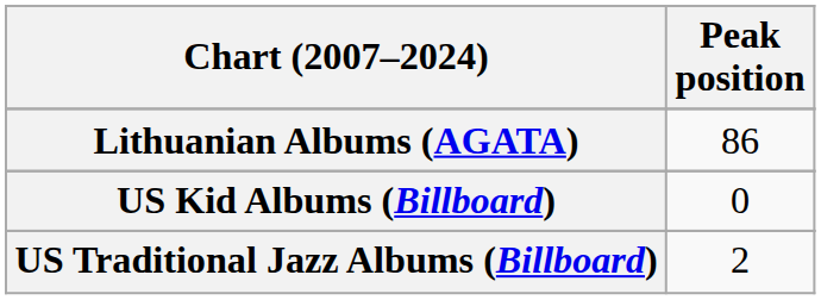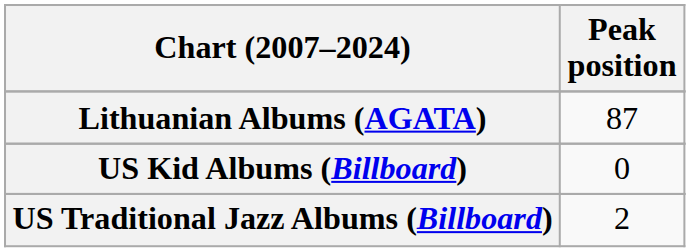 <table class="wikitable sortable plainrowheaders" style="text-align:center">
 <tr>
 <th scope="col">Chart (2007–2024)</th>
 <th scope="col">Peak<br> position</th>
 </tr>
 <tr>
 </tr>
 <tr>
 <th scope="row">Lithuanian Albums (<a href='#'>AGATA</a>)</th>
-<td>86</td>
+<td>87</td>
 </tr>
 <tr>
 </tr>
 <tr>
 </tr>
 <tr>
 </tr>
 <tr>
 <th scope="row">US Kid Albums (<em><a href='#'>Billboard</a></em>)</th>
 <td>0</td>
 </tr>
 <tr>
 </tr>
 <tr>
 </tr>
 <tr>
 </tr>
 <tr>
 <th scope="row">US Traditional Jazz Albums (<em><a href='#'>Billboard</a></em>)</th>
 <td>2</td>
 </tr>
 </table>
